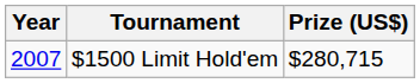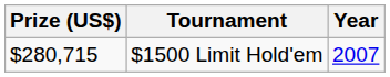 <table class="wikitable">
 <tr>
+<th>Prize (US$)</th>
+<th>Tournament</th>
 <th>Year</th>
-<th>Tournament</th>
-<th>Prize (US$)</th>
 </tr>
 <tr>
+<td>$280,715</td>
+<td>$1500 Limit Hold'em</td>
 <td><a href='#'>2007</a></td>
-<td>$1500 Limit Hold'em</td>
-<td>$280,715</td>
 </tr>
 </table>
